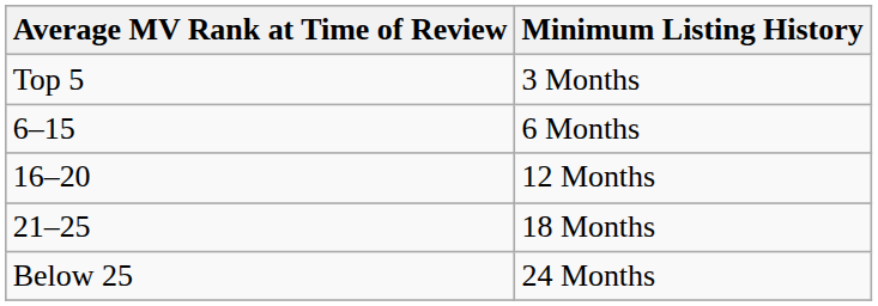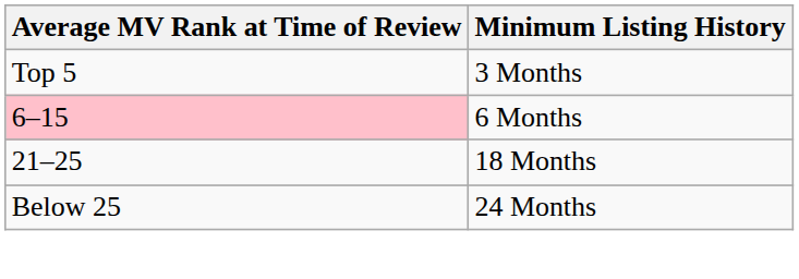 <table class="wikitable">
 <tr>
 <th>Average MV Rank at Time of Review</th>
 <th>Minimum Listing History</th>
 </tr>
 <tr>
 <td>Top 5</td>
 <td>3 Months</td>
 </tr>
 <tr>
-<td>6–15</td>
+<td style="background: pink;">6–15</td>
 <td>6 Months</td>
-</tr>
-<tr>
-<td>16–20</td>
-<td>12 Months</td>
 </tr>
 <tr>
 <td>21–25</td>
 <td>18 Months</td>
 </tr>
 <tr>
 <td>Below 25</td>
 <td>24 Months</td>
 </tr>
 </table>
